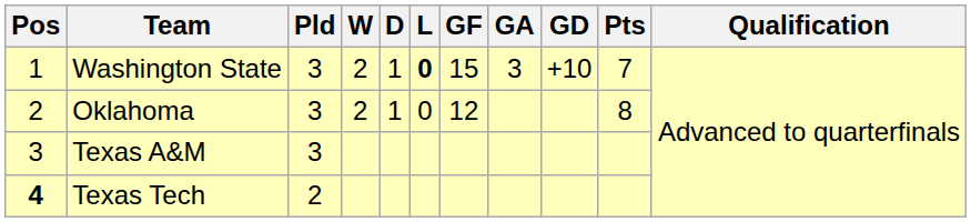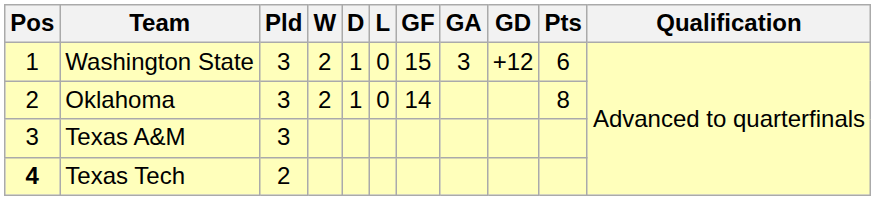 <table class="wikitable" style="text-align:center"; margin: 1em auto">
 <tr>
 <th>Pos</th>
 <th>Team</th>
 <th>Pld</th>
 <th>W</th>
 <th>D</th>
 <th>L</th>
 <th>GF</th>
 <th>GA</th>
 <th>GD</th>
 <th>Pts</th>
 <th>Qualification</th>
 </tr>
 <tr bgcolor="#ffffbb">
 <td>1</td>
 <td style="text-align:left">Washington State</td>
 <td>3</td>
 <td>2</td>
 <td>1</td>
-<td><strong>0</strong></td>
+<td>0</td>
 <td>15</td>
 <td>3</td>
-<td>+10</td>
-<td>7</td>
+<td>+12</td>
+<td>6</td>
 <td rowspan="4">Advanced to quarterfinals</td>
 </tr>
 <tr bgcolor="#ffffbb">
 <td>2</td>
 <td style="text-align:left">Oklahoma</td>
 <td>3</td>
 <td>2</td>
 <td>1</td>
 <td>0</td>
-<td>12</td>
+<td>14</td>
 <td></td>
 <td></td>
 <td>8</td>
 </tr>
 <tr bgcolor="#ffffbb">
 <td>3</td>
 <td style="text-align:left">Texas A&M</td>
 <td>3</td>
 <td></td>
 <td></td>
 <td></td>
 <td></td>
 <td></td>
 <td></td>
 <td></td>
 </tr>
 <tr bgcolor="#ffffbb">
 <td><strong>4</strong></td>
 <td style="text-align:left">Texas Tech</td>
 <td>2</td>
 <td></td>
 <td></td>
 <td></td>
 <td></td>
 <td></td>
 <td></td>
 <td></td>
 </tr>
 </table>
